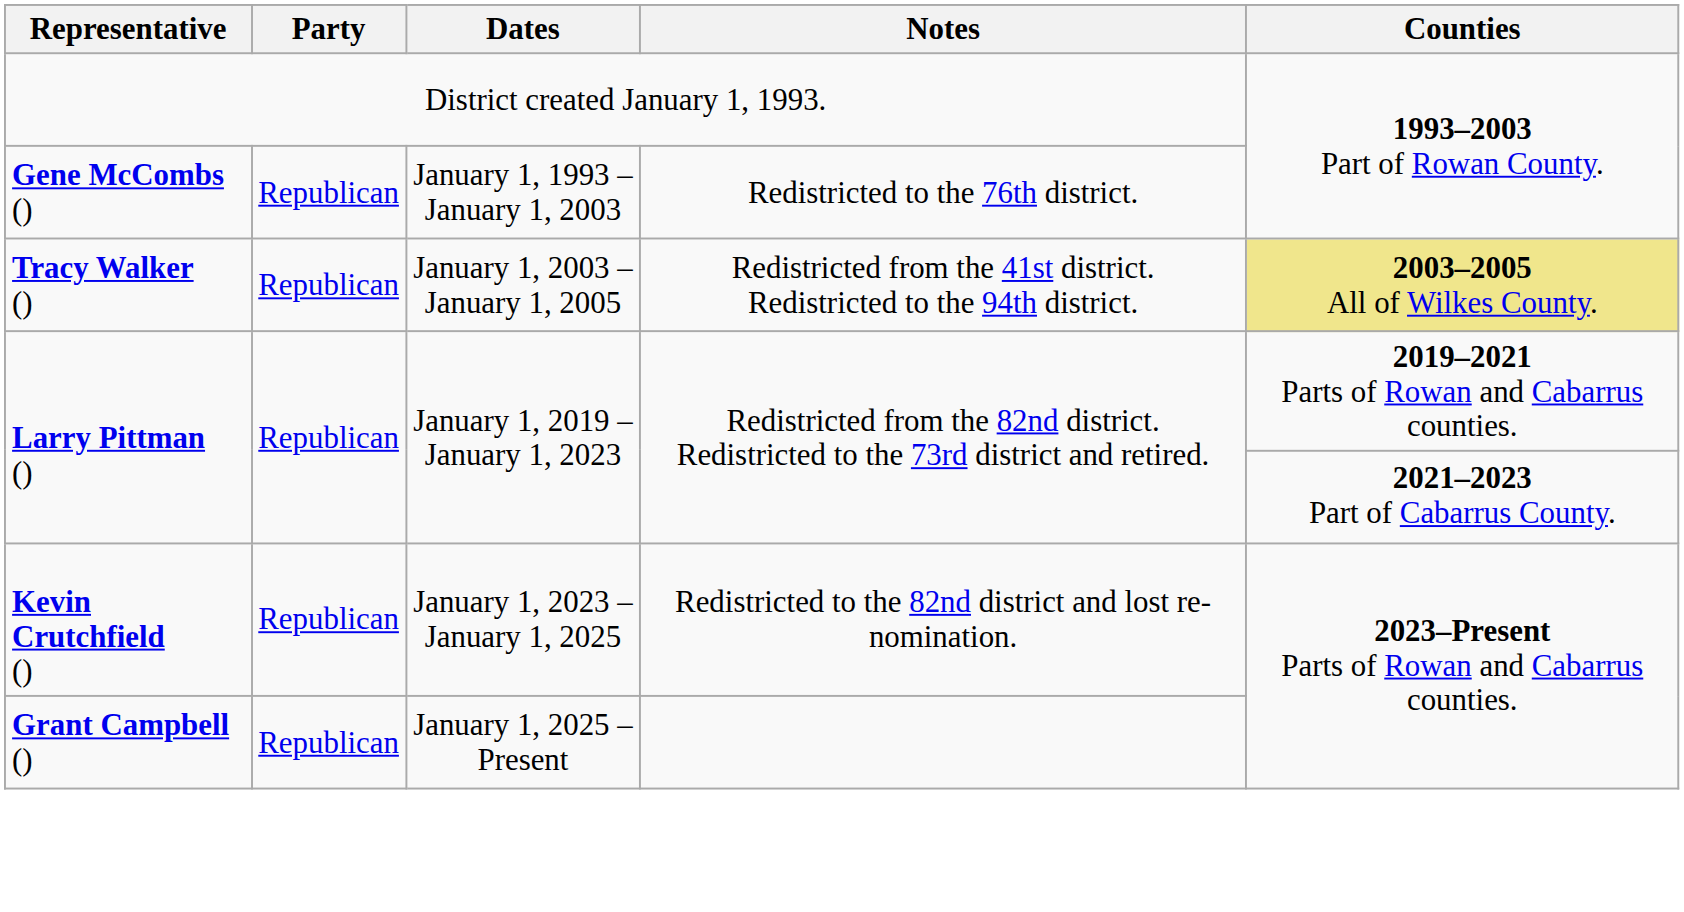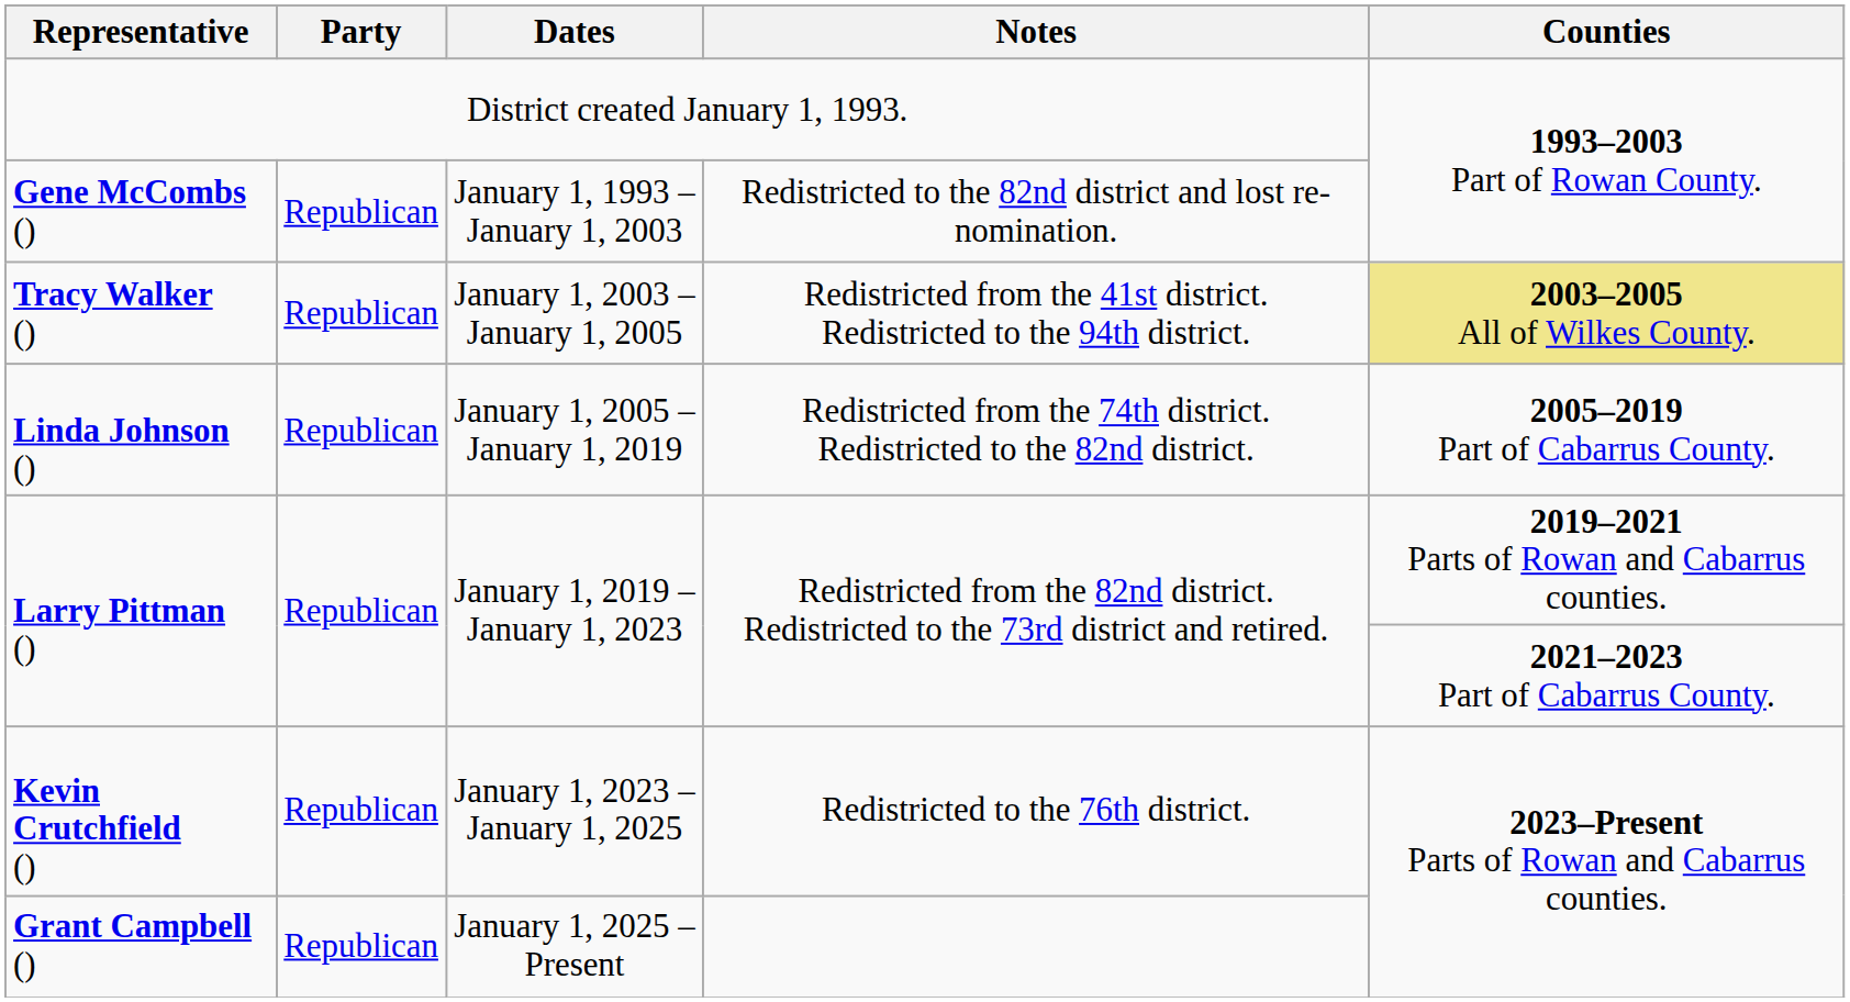 <table class=wikitable style="text-align:center">
 <tr>
 <th>Representative</th>
 <th>Party</th>
 <th>Dates</th>
 <th>Notes</th>
 <th>Counties</th>
 </tr>
 <tr style="height:3em">
 <td colspan=4>District created January 1, 1993.</td>
 <td rowspan=2><strong>1993–2003</strong> <br> Part of <a href='#'>Rowan County</a>.</td>
 </tr>
 <tr style="height:3em">
 <td align=left><strong><a href='#'>Gene McCombs</a></strong><br>()</td>
 <td><a href='#'>Republican</a></td>
 <td nowrap>January 1, 1993 – <br> January 1, 2003</td>
-<td>Redistricted to the <a href='#'>76th</a> district.</td>
+<td>Redistricted to the <a href='#'>82nd</a> district and lost re-nomination.</td>
 </tr>
 <tr style="height:3em">
 <td align=left><strong><a href='#'>Tracy Walker</a></strong><br>()</td>
 <td><a href='#'>Republican</a></td>
 <td nowrap>January 1, 2003 – <br> January 1, 2005</td>
 <td>Redistricted from the <a href='#'>41st</a> district. <br> Redistricted to the <a href='#'>94th</a> district.</td>
 <td style="background: khaki;"><strong>2003–2005</strong> <br> All of <a href='#'>Wilkes County</a>.</td>
+</tr>
+<tr style="height:3em">
+<td align=left><br><strong><a href='#'>Linda Johnson</a></strong><br>()</td>
+<td><a href='#'>Republican</a></td>
+<td nowrap>January 1, 2005 – <br> January 1, 2019</td>
+<td>Redistricted from the <a href='#'>74th</a> district. <br> Redistricted to the <a href='#'>82nd</a> district.</td>
+<td><strong>2005–2019</strong> <br> Part of <a href='#'>Cabarrus County</a>.</td>
 </tr>
 <tr style="height:3em">
 <td rowspan=2 align=left><br><strong><a href='#'>Larry Pittman</a></strong><br>()</td>
 <td rowspan=2 ><a href='#'>Republican</a></td>
 <td rowspan=2 nowrap>January 1, 2019 – <br> January 1, 2023</td>
 <td rowspan=2>Redistricted from the <a href='#'>82nd</a> district. <br> Redistricted to the <a href='#'>73rd</a> district and retired.</td>
 <td><strong>2019–2021</strong> <br> Parts of <a href='#'>Rowan</a> and <a href='#'>Cabarrus</a> counties.</td>
 </tr>
 <tr style="height:3em">
 <td><strong>2021–2023</strong> <br> Part of <a href='#'>Cabarrus County</a>.</td>
 </tr>
 <tr style="height:3em">
 <td align=left><br><strong><a href='#'>Kevin Crutchfield</a></strong><br>()</td>
 <td><a href='#'>Republican</a></td>
 <td nowrap>January 1, 2023 – <br> January 1, 2025</td>
-<td>Redistricted to the <a href='#'>82nd</a> district and lost re-nomination.</td>
+<td>Redistricted to the <a href='#'>76th</a> district.</td>
 <td rowspan=2><strong>2023–Present</strong> <br>Parts of <a href='#'>Rowan</a> and <a href='#'>Cabarrus</a> counties.</td>
 </tr>
 <tr style="height:3em">
 <td align=left><strong><a href='#'>Grant Campbell</a></strong><br>()</td>
 <td><a href='#'>Republican</a></td>
 <td nowrap>January 1, 2025 – <br> Present</td>
 <td></td>
 </tr>
 </table>
